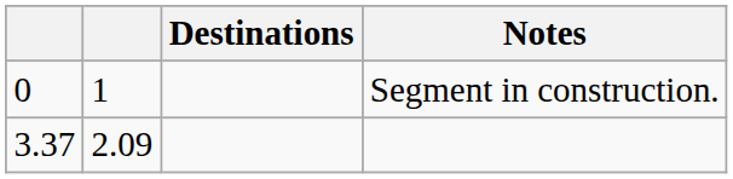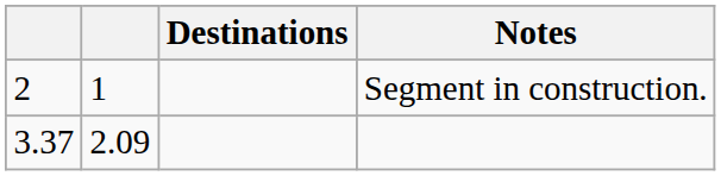 <table class="wikitable">
 <tr>
 <th scope="col"></th>
 <th scope="col"></th>
 <th scope="col">Destinations</th>
 <th scope="col">Notes</th>
 </tr>
 <tr>
-<td>0</td>
+<td>2</td>
 <td>1</td>
 <td></td>
 <td>Segment in construction.</td>
 </tr>
 <tr>
 <td>3.37</td>
 <td>2.09</td>
 <td></td>
 <td></td>
 </tr>
 </table>
